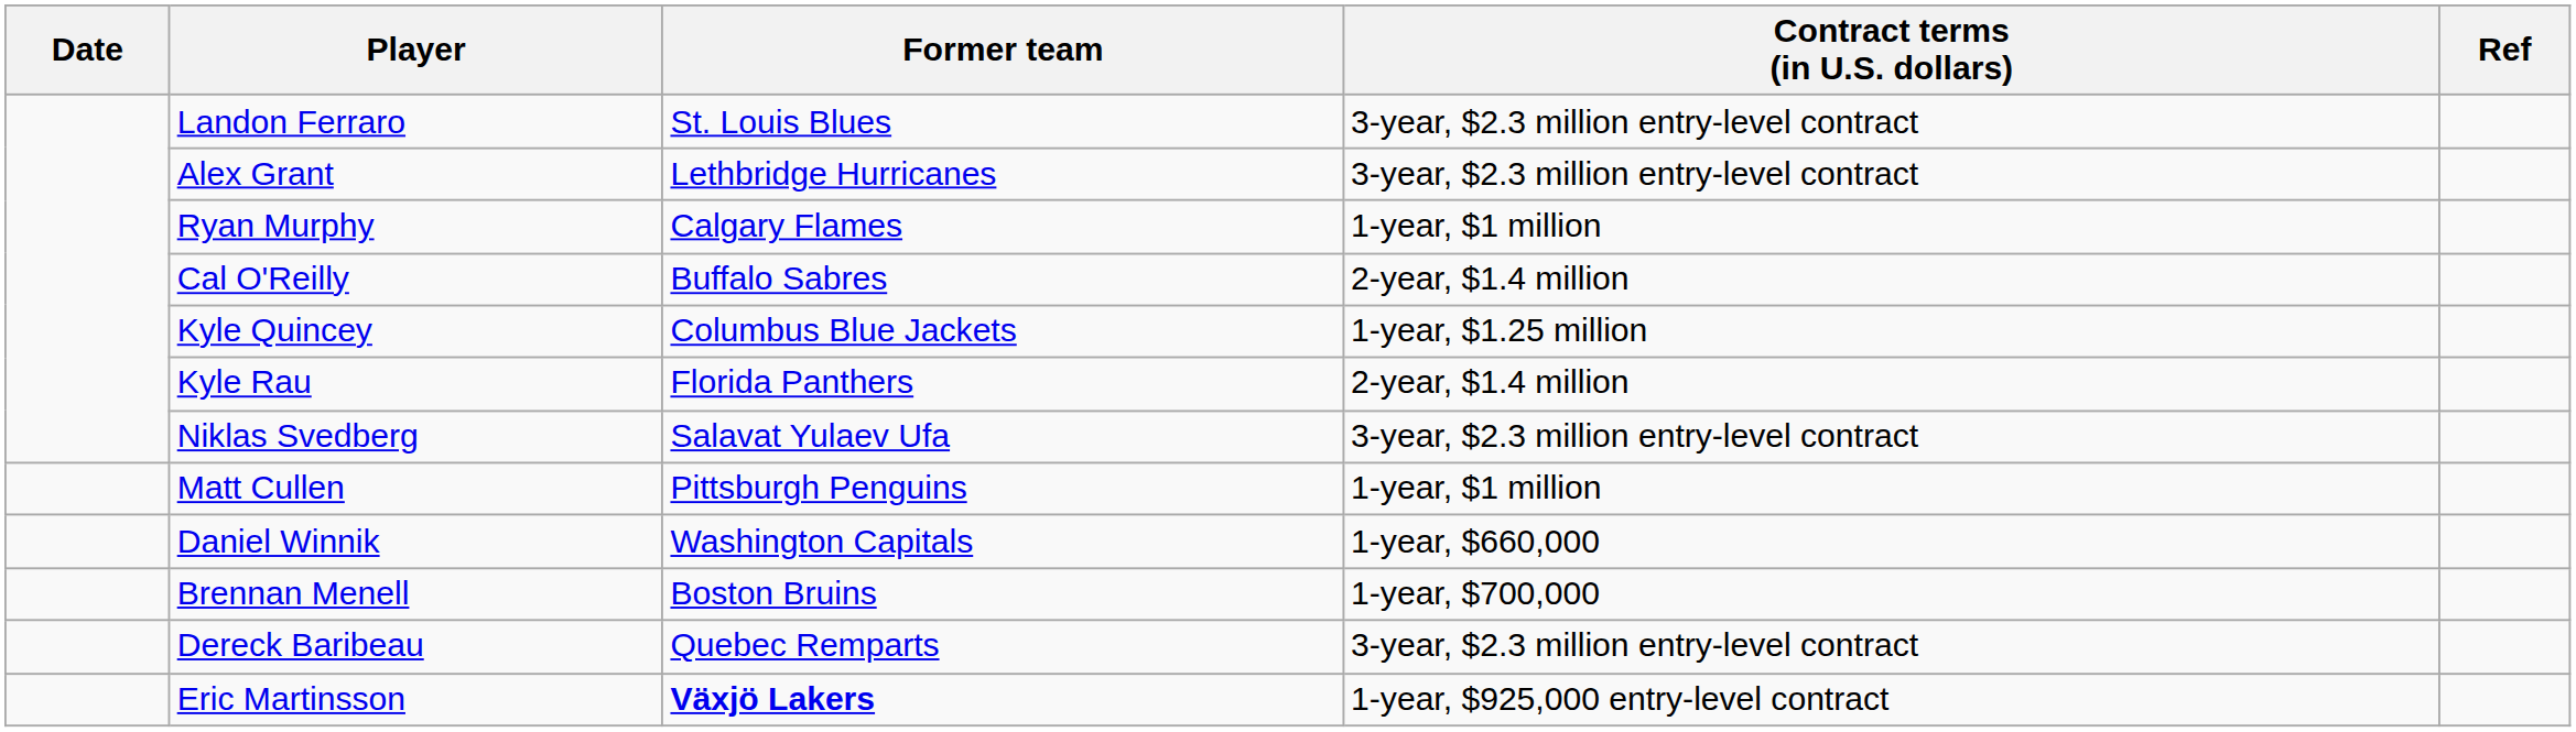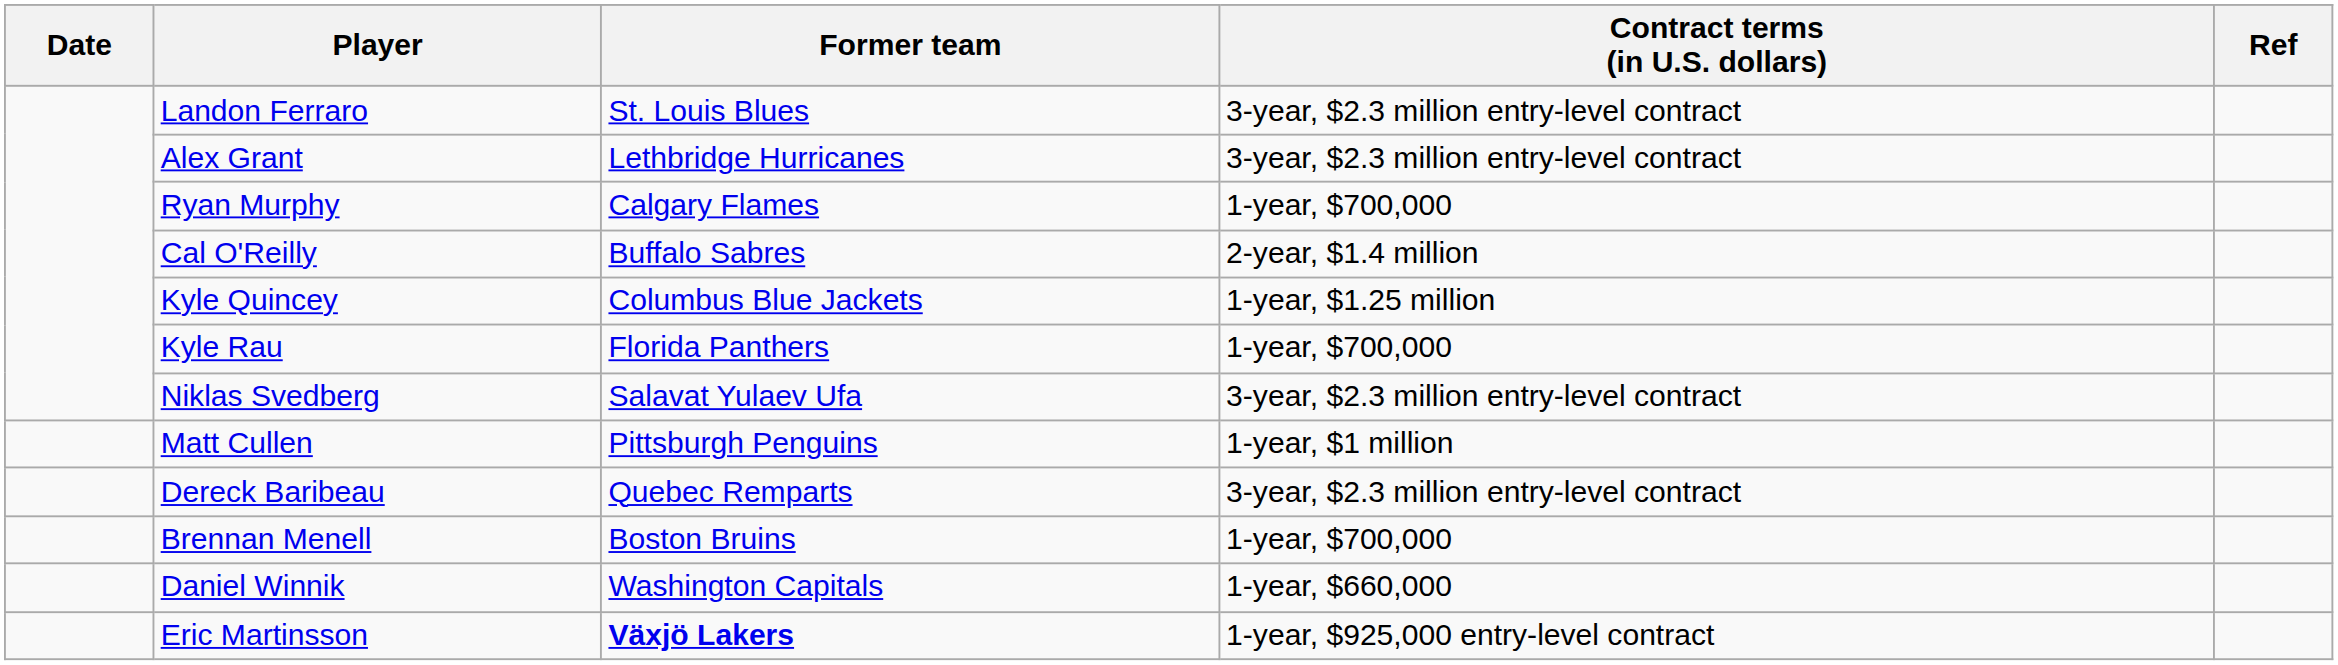 <table class="wikitable" width=98%>
 <tr align="center" bgcolor="#dddddd">
 <th>Date</th>
 <th>Player</th>
 <th>Former team</th>
 <th>Contract terms<br>(in U.S. dollars)</th>
 <th>Ref</th>
 </tr>
 <tr>
 <td rowspan=7></td>
 <td><a href='#'>Landon Ferraro</a></td>
 <td><a href='#'>St. Louis Blues</a></td>
 <td>3-year, $2.3 million entry-level contract</td>
 <td></td>
 </tr>
 <tr>
 <td><a href='#'>Alex Grant</a></td>
 <td><a href='#'>Lethbridge Hurricanes</a></td>
 <td>3-year, $2.3 million entry-level contract</td>
 <td></td>
 </tr>
 <tr>
 <td><a href='#'>Ryan Murphy</a></td>
 <td><a href='#'>Calgary Flames</a></td>
-<td>1-year, $1 million</td>
+<td>1-year, $700,000</td>
 <td></td>
 </tr>
 <tr>
 <td><a href='#'>Cal O'Reilly</a></td>
 <td><a href='#'>Buffalo Sabres</a></td>
 <td>2-year, $1.4 million</td>
 <td></td>
 </tr>
 <tr>
 <td><a href='#'>Kyle Quincey</a></td>
 <td><a href='#'>Columbus Blue Jackets</a></td>
 <td>1-year, $1.25 million</td>
 <td></td>
 </tr>
 <tr>
 <td><a href='#'>Kyle Rau</a></td>
 <td><a href='#'>Florida Panthers</a></td>
-<td>2-year, $1.4 million</td>
+<td>1-year, $700,000</td>
 <td></td>
 </tr>
 <tr>
 <td><a href='#'>Niklas Svedberg</a></td>
 <td><a href='#'>Salavat Yulaev Ufa</a></td>
 <td>3-year, $2.3 million entry-level contract</td>
 <td></td>
 </tr>
 <tr>
 <td></td>
 <td><a href='#'>Matt Cullen</a></td>
 <td><a href='#'>Pittsburgh Penguins</a></td>
 <td>1-year, $1 million</td>
 <td></td>
 </tr>
 <tr>
 <td></td>
-<td><a href='#'>Daniel Winnik</a></td>
-<td><a href='#'>Washington Capitals</a></td>
-<td>1-year, $660,000</td>
+<td><a href='#'>Dereck Baribeau</a></td>
+<td><a href='#'>Quebec Remparts</a></td>
+<td>3-year, $2.3 million entry-level contract</td>
 <td></td>
 </tr>
 <tr>
 <td></td>
 <td><a href='#'>Brennan Menell</a></td>
 <td><a href='#'>Boston Bruins</a></td>
 <td>1-year, $700,000</td>
 <td></td>
 </tr>
 <tr>
 <td></td>
-<td><a href='#'>Dereck Baribeau</a></td>
-<td><a href='#'>Quebec Remparts</a></td>
-<td>3-year, $2.3 million entry-level contract</td>
+<td><a href='#'>Daniel Winnik</a></td>
+<td><a href='#'>Washington Capitals</a></td>
+<td>1-year, $660,000</td>
 <td></td>
 </tr>
 <tr>
 <td></td>
 <td><a href='#'>Eric Martinsson</a></td>
 <td><strong><a href='#'>Växjö Lakers</a></strong></td>
 <td>1-year, $925,000 entry-level contract</td>
 <td></td>
 </tr>
 </table>
